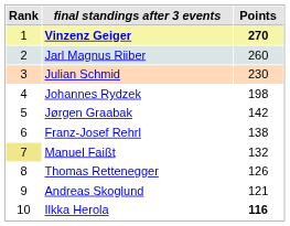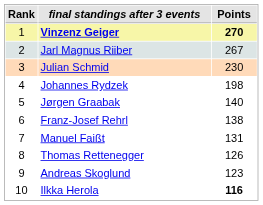 <table cellspacing="1" cellpadding="3" style="border:1px solid #AAAAAA;font-size:86%">
 <tr style="background-color: #E4E4E4;">
 <th style="border-bottom:1px solid #AAAAAA; width: 10px;">Rank</th>
 <th style="border-bottom:1px solid #AAAAAA; width: 210px;"><em>final standings after 3 events</em></th>
 <th style="border-bottom:1px solid #AAAAAA; width: 50px;">Points</th>
 </tr>
 <tr style="background:#f7f6a8;">
 <td align=center>1</td>
 <td> <strong><a href='#'>Vinzenz Geiger</a></strong></td>
 <td align=center><strong>270</strong></td>
 </tr>
 <tr style="background:#dce5e5;">
 <td align=center>2</td>
 <td> <a href='#'>Jarl Magnus Riiber</a></td>
-<td align=center>260</td>
+<td align=center>267</td>
 </tr>
 <tr style="background:#ffdab9;">
 <td align=center>3</td>
 <td> <a href='#'>Julian Schmid</a></td>
 <td align=center>230</td>
 </tr>
 <tr>
 <td align=center>4</td>
 <td> <a href='#'>Johannes Rydzek</a></td>
 <td align=center>198</td>
 </tr>
 <tr>
 <td align=center>5</td>
 <td> <a href='#'>Jørgen Graabak</a></td>
-<td align=center>142</td>
+<td align=center>140</td>
 </tr>
 <tr>
 <td align=center>6</td>
 <td> <a href='#'>Franz-Josef Rehrl</a></td>
 <td align=center>138</td>
 </tr>
 <tr>
-<td align=center style="background: khaki;">7</td>
+<td align=center>7</td>
 <td> <a href='#'>Manuel Faißt</a></td>
-<td align=center>132</td>
+<td align=center>131</td>
 </tr>
 <tr>
 <td align=center>8</td>
 <td> <a href='#'>Thomas Rettenegger</a></td>
 <td align=center>126</td>
 </tr>
 <tr>
 <td align=center>9</td>
 <td> <a href='#'>Andreas Skoglund</a></td>
-<td align=center>121</td>
+<td align=center>123</td>
 </tr>
 <tr>
 <td align=center>10</td>
 <td> <a href='#'>Ilkka Herola</a></td>
 <td align=center><strong>116</strong></td>
 </tr>
 </table>
